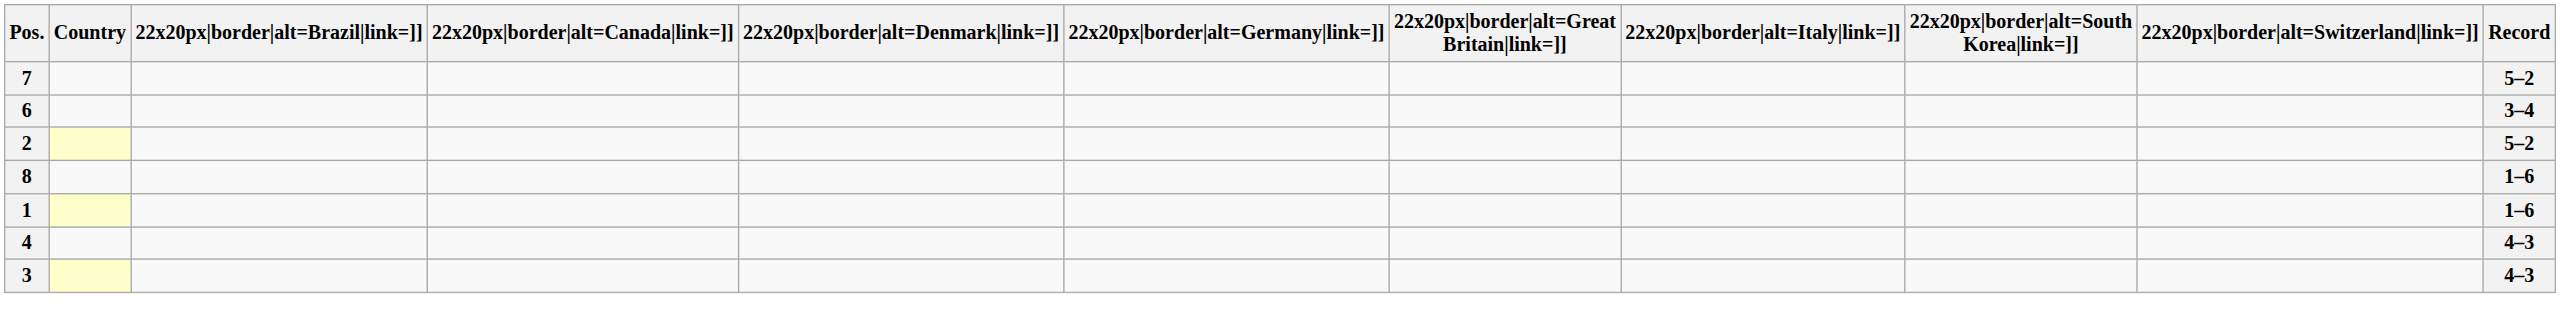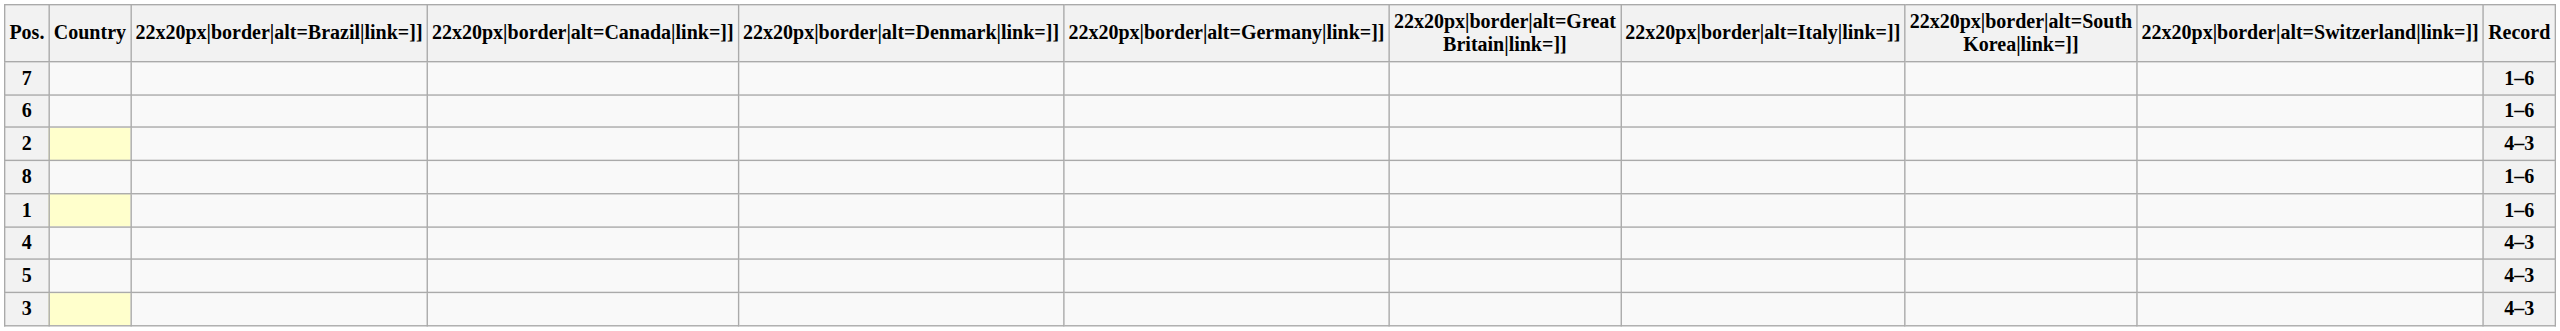 <table class="wikitable sortable nowrap" style="text-align:center; font-size:0.9em;">
 <tr>
 <th>Pos.</th>
 <th>Country</th>
 <th [[Image:>22x20px|border|alt=Brazil|link=]]</th>
 <th [[Image:>22x20px|border|alt=Canada|link=]]</th>
 <th [[Image:>22x20px|border|alt=Denmark|link=]]</th>
 <th [[Image:>22x20px|border|alt=Germany|link=]]</th>
 <th [[Image:>22x20px|border|alt=Great Britain|link=]]</th>
 <th [[Image:>22x20px|border|alt=Italy|link=]]</th>
 <th [[Image:>22x20px|border|alt=South Korea|link=]]</th>
 <th [[Image:>22x20px|border|alt=Switzerland|link=]]</th>
 <th>Record</th>
 </tr>
 <tr>
 <th>7</th>
 <td style="text-align:left;"></td>
 <td></td>
 <td></td>
 <td></td>
 <td></td>
 <td></td>
 <td></td>
 <td></td>
 <td></td>
-<th>5–2</th>
+<th>1–6</th>
 </tr>
 <tr>
 <th>6</th>
 <td style="text-align:left;"></td>
 <td></td>
 <td></td>
 <td></td>
 <td></td>
 <td></td>
 <td></td>
 <td></td>
 <td></td>
-<th>3–4</th>
+<th>1–6</th>
 </tr>
 <tr>
 <th>2</th>
 <td style="text-align:left; background:#ffffcc;"></td>
 <td></td>
 <td></td>
 <td></td>
 <td></td>
 <td></td>
 <td></td>
 <td></td>
 <td></td>
-<th>5–2</th>
+<th>4–3</th>
 </tr>
 <tr>
 <th>8</th>
 <td style="text-align:left;"></td>
 <td></td>
 <td></td>
 <td></td>
 <td></td>
 <td></td>
 <td></td>
 <td></td>
 <td></td>
 <th>1–6</th>
 </tr>
 <tr>
 <th>1</th>
 <td style="text-align:left; background:#ffffcc;"></td>
 <td></td>
 <td></td>
 <td></td>
 <td></td>
 <td></td>
 <td></td>
 <td></td>
 <td></td>
 <th>1–6</th>
 </tr>
 <tr>
 <th>4</th>
 <td style="text-align:left;"></td>
 <td></td>
 <td></td>
 <td></td>
 <td></td>
 <td></td>
 <td></td>
 <td></td>
 <td></td>
 <th>4–3</th>
 </tr>
 <tr>
+<th>5</th>
+<td style="text-align:left;"></td>
+<td></td>
+<td></td>
+<td></td>
+<td></td>
+<td></td>
+<td></td>
+<td></td>
+<td></td>
+<th>4–3</th>
+</tr>
+<tr>
 <th>3</th>
 <td style="text-align:left; background:#ffffcc;"></td>
 <td></td>
 <td></td>
 <td></td>
 <td></td>
 <td></td>
 <td></td>
 <td></td>
 <td></td>
 <th>4–3</th>
 </tr>
 </table>
